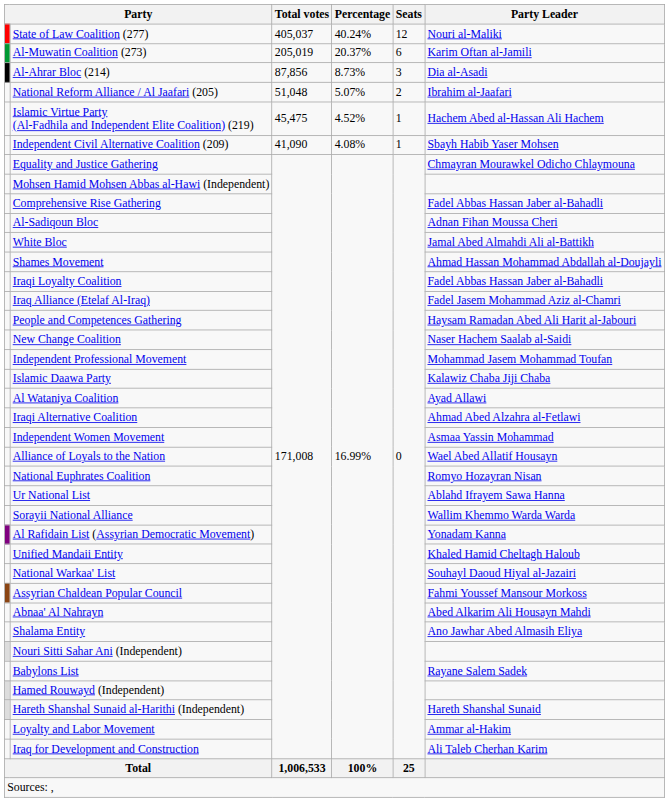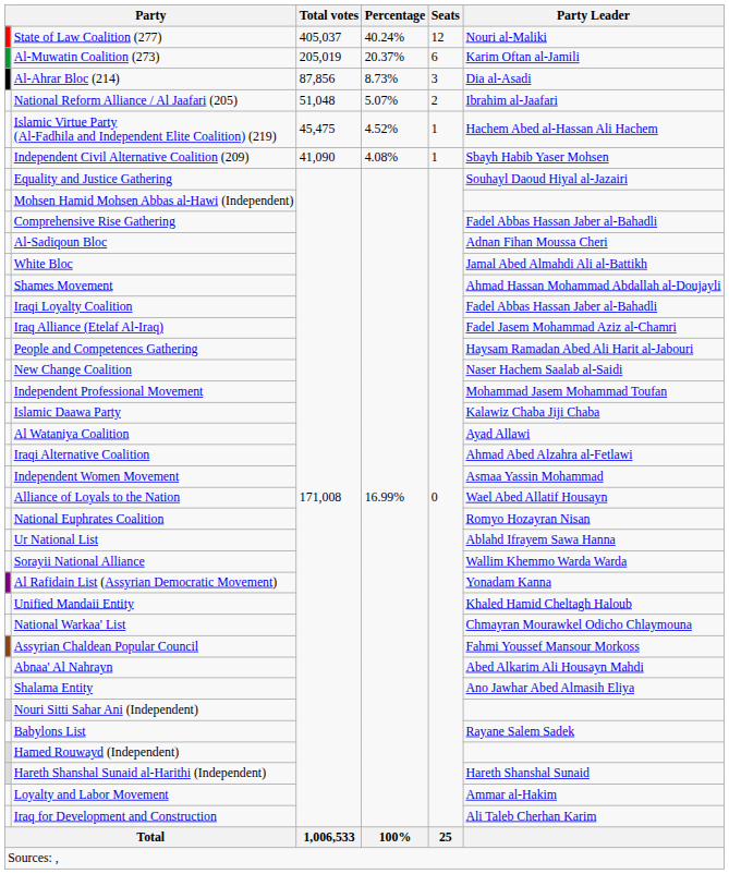 <table class="wikitable sortable" style="border:1px solid #8888aa; background-color:#f8f8f8; padding:0px; font-size:90%;">
 <tr style="background-color:#E9E9E9">
 <th colspan=2>Party</th>
 <th>Total votes</th>
 <th>Percentage</th>
 <th>Seats</th>
 <th>Party Leader</th>
 </tr>
 <tr>
 <td bgcolor="#FF0000"></td>
 <td><a href='#'>State of Law Coalition</a> (277)</td>
 <td>405,037</td>
 <td>40.24%</td>
 <td>12</td>
 <td><a href='#'>Nouri al-Maliki</a></td>
 </tr>
 <tr>
 <td bgcolor="#009933"></td>
 <td><a href='#'>Al-Muwatin Coalition</a> (273)</td>
 <td>205,019</td>
 <td>20.37%</td>
 <td>6</td>
 <td><a href='#'>Karim Oftan al-Jamili</a></td>
 </tr>
 <tr>
 <td bgcolor="#000000"></td>
 <td><a href='#'>Al-Ahrar Bloc</a> (214)</td>
 <td>87,856</td>
 <td>8.73%</td>
 <td>3</td>
 <td><a href='#'>Dia al-Asadi</a></td>
 </tr>
 <tr>
 <td></td>
 <td><a href='#'>National Reform Alliance / Al Jaafari</a> (205)</td>
 <td>51,048</td>
 <td>5.07%</td>
 <td>2</td>
 <td><a href='#'>Ibrahim al-Jaafari</a></td>
 </tr>
 <tr>
 <td></td>
 <td><a href='#'>Islamic Virtue Party <br>(Al-Fadhila and Independent Elite Coalition)</a> (219)</td>
 <td>45,475</td>
 <td>4.52%</td>
 <td>1</td>
 <td><a href='#'>Hachem Abed al-Hassan Ali Hachem</a></td>
 </tr>
 <tr>
 <td></td>
 <td><a href='#'>Independent Civil Alternative Coalition</a> (209)</td>
 <td>41,090</td>
 <td>4.08%</td>
 <td>1</td>
 <td><a href='#'>Sbayh Habib Yaser Mohsen</a></td>
 </tr>
 <tr>
 <td></td>
 <td><a href='#'>Equality and Justice Gathering</a></td>
 <td rowspan="31">171,008</td>
 <td rowspan=31>16.99%</td>
 <td rowspan=31>0</td>
-<td><a href='#'>Chmayran Mourawkel Odicho Chlaymouna</a></td>
+<td><a href='#'>Souhayl Daoud Hiyal al-Jazairi</a></td>
 </tr>
 <tr>
 <td></td>
 <td><a href='#'>Mohsen Hamid Mohsen Abbas al-Hawi</a> (Independent)</td>
 <td></td>
 </tr>
 <tr>
 <td></td>
 <td><a href='#'>Comprehensive Rise Gathering</a></td>
 <td><a href='#'>Fadel Abbas Hassan Jaber al-Bahadli</a></td>
 </tr>
 <tr>
 <td></td>
 <td><a href='#'>Al-Sadiqoun Bloc</a></td>
 <td><a href='#'>Adnan Fihan Moussa Cheri</a></td>
 </tr>
 <tr>
 <td></td>
 <td><a href='#'>White Bloc</a></td>
 <td><a href='#'>Jamal Abed Almahdi Ali al-Battikh</a></td>
 </tr>
 <tr>
 <td></td>
 <td><a href='#'>Shames Movement</a></td>
 <td><a href='#'>Ahmad Hassan Mohammad Abdallah al-Doujayli</a></td>
 </tr>
 <tr>
 <td></td>
 <td><a href='#'>Iraqi Loyalty Coalition</a></td>
 <td><a href='#'>Fadel Abbas Hassan Jaber al-Bahadli</a></td>
 </tr>
 <tr>
 <td></td>
 <td><a href='#'>Iraq Alliance (Etelaf Al-Iraq)</a></td>
 <td><a href='#'>Fadel Jasem Mohammad Aziz al-Chamri</a></td>
 </tr>
 <tr>
 <td></td>
 <td><a href='#'>People and Competences Gathering</a></td>
 <td><a href='#'>Haysam Ramadan Abed Ali Harit al-Jabouri</a></td>
 </tr>
 <tr>
 <td></td>
 <td><a href='#'>New Change Coalition</a></td>
 <td><a href='#'>Naser Hachem Saalab al-Saidi</a></td>
 </tr>
 <tr>
 <td></td>
 <td><a href='#'>Independent Professional Movement</a></td>
 <td><a href='#'>Mohammad Jasem Mohammad Toufan</a></td>
 </tr>
 <tr>
 <td></td>
 <td><a href='#'>Islamic Daawa Party</a></td>
 <td><a href='#'>Kalawiz Chaba Jiji Chaba</a></td>
 </tr>
 <tr>
 <td></td>
 <td><a href='#'>Al Wataniya Coalition</a></td>
 <td><a href='#'>Ayad Allawi</a></td>
 </tr>
 <tr>
 <td></td>
 <td><a href='#'>Iraqi Alternative Coalition</a></td>
 <td><a href='#'>Ahmad Abed Alzahra al-Fetlawi</a></td>
 </tr>
 <tr>
 <td></td>
 <td><a href='#'>Independent Women Movement</a></td>
 <td><a href='#'>Asmaa Yassin Mohammad</a></td>
 </tr>
 <tr>
 <td></td>
 <td><a href='#'>Alliance of Loyals to the Nation</a></td>
 <td><a href='#'>Wael Abed Allatif Housayn</a></td>
 </tr>
 <tr>
 <td></td>
 <td><a href='#'>National Euphrates Coalition</a></td>
 <td><a href='#'>Romyo Hozayran Nisan</a></td>
 </tr>
 <tr>
 <td></td>
 <td><a href='#'>Ur National List</a></td>
 <td><a href='#'>Ablahd Ifrayem Sawa Hanna</a></td>
 </tr>
 <tr>
 <td></td>
 <td><a href='#'>Sorayii National Alliance</a></td>
 <td><a href='#'>Wallim Khemmo Warda Warda</a></td>
 </tr>
 <tr>
 <td bgcolor="#800080"></td>
 <td><a href='#'>Al Rafidain List</a> (<a href='#'>Assyrian Democratic Movement</a>)</td>
 <td><a href='#'>Yonadam Kanna</a></td>
 </tr>
 <tr>
 <td></td>
 <td><a href='#'>Unified Mandaii Entity</a></td>
 <td><a href='#'>Khaled Hamid Cheltagh Haloub</a></td>
 </tr>
 <tr>
 <td></td>
 <td><a href='#'>National Warkaa' List</a></td>
-<td><a href='#'>Souhayl Daoud Hiyal al-Jazairi</a></td>
+<td><a href='#'>Chmayran Mourawkel Odicho Chlaymouna</a></td>
 </tr>
 <tr>
 <td bgcolor="#8B4513"></td>
 <td><a href='#'>Assyrian Chaldean Popular Council</a></td>
 <td><a href='#'>Fahmi Youssef Mansour Morkoss</a></td>
 </tr>
 <tr>
 <td></td>
 <td><a href='#'>Abnaa' Al Nahrayn</a></td>
 <td><a href='#'>Abed Alkarim Ali Housayn Mahdi</a></td>
 </tr>
 <tr>
 <td></td>
 <td><a href='#'>Shalama Entity</a></td>
 <td><a href='#'>Ano Jawhar Abed Almasih Eliya</a></td>
 </tr>
 <tr>
 <td bgcolor="#DDDDDD"></td>
 <td><a href='#'>Nouri Sitti Sahar Ani</a> (Independent)</td>
 <td></td>
 </tr>
 <tr>
 <td></td>
 <td><a href='#'>Babylons List</a></td>
 <td><a href='#'>Rayane Salem Sadek</a></td>
 </tr>
 <tr>
 <td bgcolor="#DDDDDD"></td>
 <td><a href='#'>Hamed Rouwayd</a> (Independent)</td>
 <td></td>
 </tr>
 <tr>
 <td bgcolor="#DDDDDD"></td>
 <td><a href='#'>Hareth Shanshal Sunaid al-Harithi</a> (Independent)</td>
 <td><a href='#'>Hareth Shanshal Sunaid</a></td>
 </tr>
 <tr>
 <td></td>
 <td><a href='#'>Loyalty and Labor Movement</a></td>
 <td><a href='#'>Ammar al-Hakim</a></td>
 </tr>
 <tr>
 <td></td>
 <td><a href='#'>Iraq for Development and Construction</a></td>
 <td><a href='#'>Ali Taleb Cherhan Karim</a></td>
 </tr>
 <tr>
 <th colspan=2><strong>Total</strong></th>
 <th><strong>1,006,533</strong></th>
 <th><strong>100%</strong></th>
 <th><strong>25</strong></th>
 <th></th>
 </tr>
 <tr>
 <td colspan=7 align=left>Sources: ,  </td>
 </tr>
 </table>
